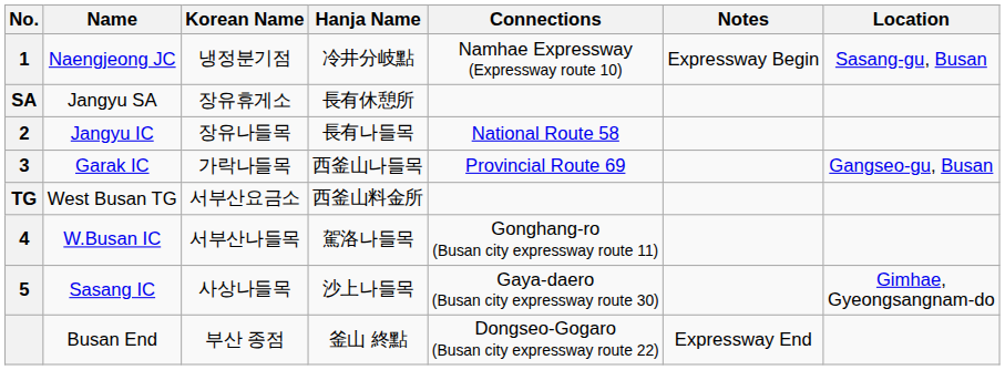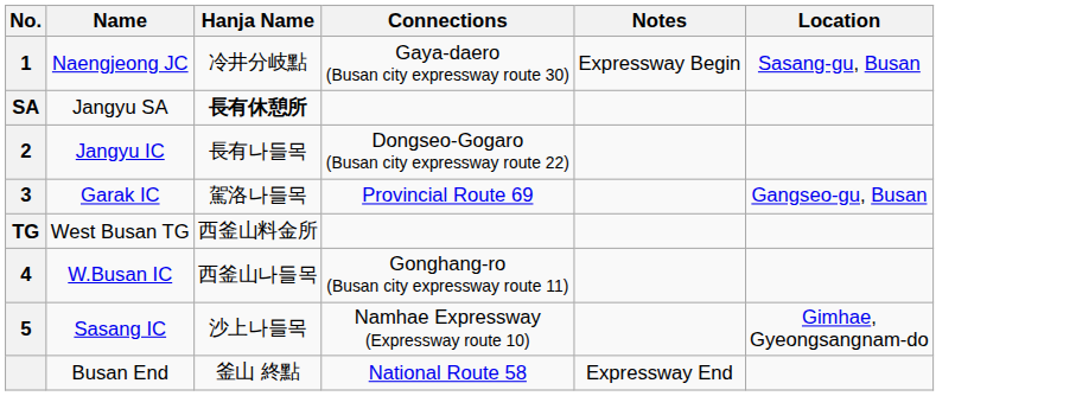 <table class="wikitable" style="text-align: center;">
 <tr>
 <th>No.</th>
 <th>Name</th>
-<th>Korean Name</th>
 <th>Hanja Name</th>
 <th>Connections</th>
 <th>Notes</th>
 <th>Location</th>
 </tr>
 <tr>
 <th>1</th>
 <td><a href='#'>Naengjeong JC</a></td>
-<td>냉정분기점</td>
 <td>冷井分岐點</td>
-<td>Namhae Expressway<br><small>(Expressway route 10)</small></td>
+<td>Gaya-daero<br><small>(Busan city expressway route 30)</small></td>
 <td>Expressway Begin</td>
 <td><a href='#'>Sasang-gu</a>, <a href='#'>Busan</a></td>
 </tr>
 <tr>
 <th>SA</th>
 <td>Jangyu SA</td>
-<td>장유휴게소</td>
-<td>長有休憩所</td>
+<td><strong>長有休憩所</strong></td>
 <td></td>
 <td></td>
 <td></td>
 </tr>
 <tr>
 <th>2</th>
 <td><a href='#'>Jangyu IC</a></td>
-<td>장유나들목</td>
 <td>長有나들목</td>
-<td><a href='#'>National Route 58</a></td>
+<td>Dongseo-Gogaro<br><small>(Busan city expressway route 22)</small></td>
 <td></td>
 <td></td>
 </tr>
 <tr>
 <th>3</th>
 <td><a href='#'>Garak IC</a></td>
-<td>가락나들목</td>
-<td>西釜山나들목</td>
+<td>駕洛나들목</td>
 <td><a href='#'>Provincial Route 69</a></td>
 <td></td>
 <td><a href='#'>Gangseo-gu</a>, <a href='#'>Busan</a></td>
 </tr>
 <tr>
 <th>TG</th>
 <td>West Busan TG</td>
-<td>서부산요금소</td>
 <td>西釜山料金所</td>
 <td></td>
 <td></td>
 <td></td>
 </tr>
 <tr>
 <th>4</th>
 <td><a href='#'>W.Busan IC</a></td>
-<td>서부산나들목</td>
-<td>駕洛나들목</td>
+<td>西釜山나들목</td>
 <td>Gonghang-ro<br><small>(Busan city expressway route 11)</small></td>
 <td></td>
 <td></td>
 </tr>
 <tr>
 <th>5</th>
 <td><a href='#'>Sasang IC</a></td>
-<td>사상나들목</td>
 <td>沙上나들목</td>
-<td>Gaya-daero<br><small>(Busan city expressway route 30)</small></td>
+<td>Namhae Expressway<br><small>(Expressway route 10)</small></td>
 <td></td>
 <td><a href='#'>Gimhae</a>,<br>Gyeongsangnam-do</td>
 </tr>
 <tr>
 <th></th>
 <td>Busan End</td>
-<td>부산 종점</td>
 <td>釜山 終點</td>
-<td>Dongseo-Gogaro<br><small>(Busan city expressway route 22)</small></td>
+<td><a href='#'>National Route 58</a></td>
 <td>Expressway End</td>
 <td></td>
 </tr>
 </table>
